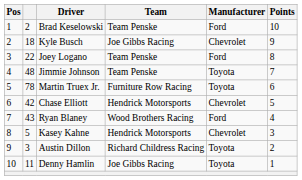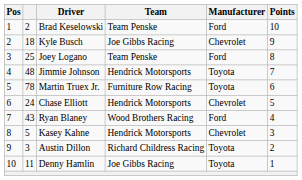 <table class="wikitable" style="font-size:98%">
 <tr>
 <th>Pos</th>
 <th></th>
 <th>Driver</th>
 <th>Team</th>
 <th>Manufacturer</th>
 <th>Points</th>
 </tr>
 <tr>
 <td>1</td>
 <td>2</td>
 <td>Brad Keselowski</td>
 <td>Team Penske</td>
 <td>Ford</td>
 <td>10</td>
 </tr>
 <tr>
 <td>2</td>
 <td>18</td>
 <td>Kyle Busch</td>
 <td>Joe Gibbs Racing</td>
 <td>Chevrolet</td>
 <td>9</td>
 </tr>
 <tr>
 <td>3</td>
-<td>22</td>
+<td>25</td>
 <td>Joey Logano</td>
 <td>Team Penske</td>
 <td>Ford</td>
 <td>8</td>
 </tr>
 <tr>
 <td>4</td>
 <td>48</td>
 <td>Jimmie Johnson</td>
-<td>Team Penske</td>
+<td>Hendrick Motorsports</td>
 <td>Toyota</td>
 <td>7</td>
 </tr>
 <tr>
 <td>5</td>
 <td>78</td>
 <td>Martin Truex Jr.</td>
 <td>Furniture Row Racing</td>
 <td>Toyota</td>
 <td>6</td>
 </tr>
 <tr>
 <td>6</td>
-<td>42</td>
+<td>24</td>
 <td>Chase Elliott</td>
 <td>Hendrick Motorsports</td>
 <td>Chevrolet</td>
 <td>5</td>
 </tr>
 <tr>
 <td>7</td>
 <td>43</td>
 <td>Ryan Blaney</td>
 <td>Wood Brothers Racing</td>
 <td>Ford</td>
 <td>4</td>
 </tr>
 <tr>
 <td>8</td>
 <td>5</td>
 <td>Kasey Kahne</td>
 <td>Hendrick Motorsports</td>
 <td>Chevrolet</td>
 <td>3</td>
 </tr>
 <tr>
 <td>9</td>
 <td>3</td>
 <td>Austin Dillon</td>
 <td>Richard Childress Racing</td>
 <td>Toyota</td>
 <td>2</td>
 </tr>
 <tr>
 <td>10</td>
 <td>11</td>
 <td>Denny Hamlin</td>
 <td>Joe Gibbs Racing</td>
 <td>Toyota</td>
 <td>1</td>
 </tr>
 <tr>
 <th colspan="6"></th>
 </tr>
 </table>
